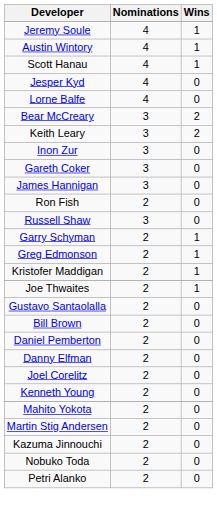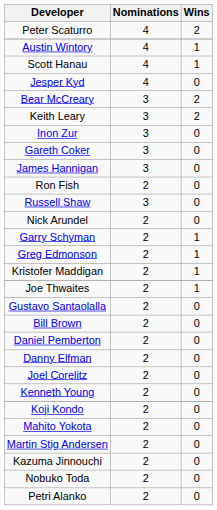 <table class="wikitable sortable plainrowheaders" style="text-align:center">
 <tr>
 <th scope="col">Developer</th>
 <th scope="col">Nominations</th>
 <th scope="col">Wins</th>
 </tr>
 <tr>
+<td>Peter Scaturro</td>
+<td>4</td>
+<td>2</td>
 </tr>
 <tr>
-<td><a href='#'>Jeremy Soule</a></td>
-<td>4</td>
-<td>1</td>
 </tr>
 <tr>
 <td><a href='#'>Austin Wintory</a></td>
 <td>4</td>
 <td>1</td>
 </tr>
 <tr>
 <td>Scott Hanau</td>
 <td>4</td>
 <td>1</td>
 </tr>
 <tr>
 <td><a href='#'>Jesper Kyd</a></td>
-<td>4</td>
-<td>0</td>
-</tr>
-<tr>
-<td><a href='#'>Lorne Balfe</a></td>
 <td>4</td>
 <td>0</td>
 </tr>
 <tr>
 <td><a href='#'>Bear McCreary</a></td>
 <td>3</td>
 <td>2</td>
 </tr>
 <tr>
 <td>Keith Leary</td>
 <td>3</td>
 <td>2</td>
 </tr>
 <tr>
 <td><a href='#'>Inon Zur</a></td>
 <td>3</td>
 <td>0</td>
 </tr>
 <tr>
 <td><a href='#'>Gareth Coker</a></td>
 <td>3</td>
 <td>0</td>
 </tr>
 <tr>
 <td><a href='#'>James Hannigan</a></td>
 <td>3</td>
 <td>0</td>
 </tr>
 <tr>
 <td>Ron Fish</td>
 <td>2</td>
 <td>0</td>
 </tr>
 <tr>
 <td><a href='#'>Russell Shaw</a></td>
 <td>3</td>
+<td>0</td>
+</tr>
+<tr>
+<td>Nick Arundel</td>
+<td>2</td>
 <td>0</td>
 </tr>
 <tr>
 <td><a href='#'>Garry Schyman</a></td>
 <td>2</td>
 <td>1</td>
 </tr>
 <tr>
 <td><a href='#'>Greg Edmonson</a></td>
 <td>2</td>
 <td>1</td>
 </tr>
 <tr>
 <td>Kristofer Maddigan</td>
 <td>2</td>
 <td>1</td>
 </tr>
 <tr>
 </tr>
 <tr>
 <td>Joe Thwaites</td>
 <td>2</td>
 <td>1</td>
 </tr>
 <tr>
 <td><a href='#'>Gustavo Santaolalla</a></td>
 <td>2</td>
 <td>0</td>
 </tr>
 <tr>
 <td><a href='#'>Bill Brown</a></td>
 <td>2</td>
 <td>0</td>
 </tr>
 <tr>
 <td><a href='#'>Daniel Pemberton</a></td>
 <td>2</td>
 <td>0</td>
 </tr>
 <tr>
 <td><a href='#'>Danny Elfman</a></td>
 <td>2</td>
 <td>0</td>
 </tr>
 <tr>
 <td><a href='#'>Joel Corelitz</a></td>
 <td>2</td>
 <td>0</td>
 </tr>
 <tr>
 <td><a href='#'>Kenneth Young</a></td>
 <td>2</td>
 <td>0</td>
 </tr>
 <tr>
 </tr>
 <tr>
+<td><a href='#'>Koji Kondo</a></td>
+<td>2</td>
+<td>0</td>
+</tr>
+<tr>
 <td><a href='#'>Mahito Yokota</a></td>
 <td>2</td>
 <td>0</td>
 </tr>
 <tr>
 <td><a href='#'>Martin Stig Andersen</a></td>
 <td>2</td>
 <td>0</td>
 </tr>
 <tr>
 <td>Kazuma Jinnouchi</td>
 <td>2</td>
 <td>0</td>
 </tr>
 <tr>
 <td>Nobuko Toda</td>
 <td>2</td>
 <td>0</td>
 </tr>
 <tr>
 <td>Petri Alanko</td>
 <td>2</td>
 <td>0</td>
 </tr>
 </table>
